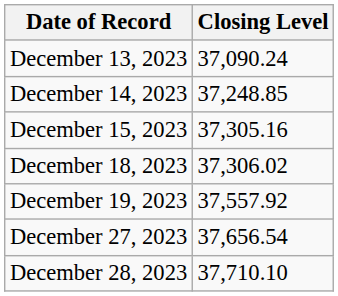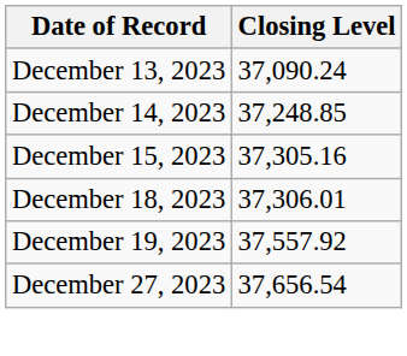 <table class="wikitable">
 <tr>
 <th>Date of Record</th>
 <th>Closing Level</th>
 </tr>
 <tr>
 <td>December 13, 2023</td>
 <td>37,090.24</td>
 </tr>
 <tr>
 <td>December 14, 2023</td>
 <td>37,248.85</td>
 </tr>
 <tr>
 <td>December 15, 2023</td>
 <td>37,305.16</td>
 </tr>
 <tr>
 <td>December 18, 2023</td>
-<td>37,306.02</td>
+<td>37,306.01</td>
 </tr>
 <tr>
 <td>December 19, 2023</td>
 <td>37,557.92</td>
 </tr>
 <tr>
 <td>December 27, 2023</td>
 <td>37,656.54</td>
 </tr>
-<tr>
-<td>December 28, 2023</td>
-<td>37,710.10</td>
-</tr>
 </table>
